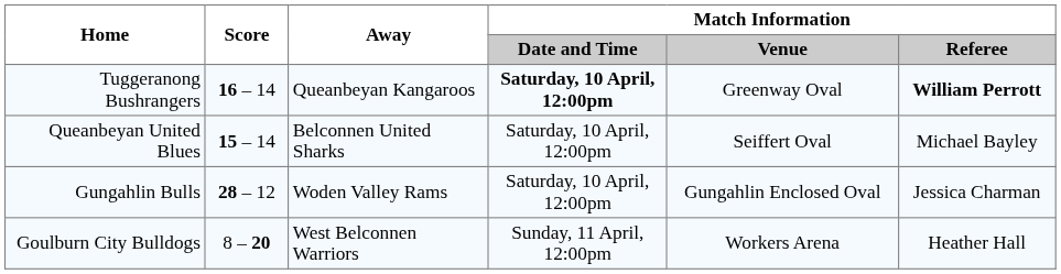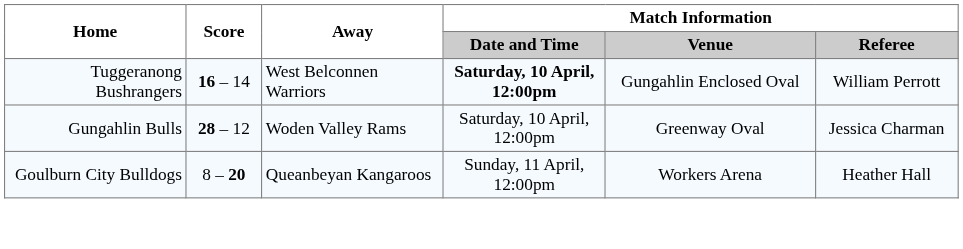 <table border="1" cellpadding="3" cellspacing="0" width="100%" style="border-collapse:collapse;  text-align:center;">
 <tr>
 <th rowspan="2" width="19%">Home</th>
 <th rowspan="2" width="8%">Score</th>
 <th rowspan="2" width="19%">Away</th>
 <th colspan="3">Match Information</th>
 </tr>
 <tr bgcolor="#CCCCCC">
 <th width="17%">Date and Time</th>
 <th width="22%">Venue</th>
 <th width="50%">Referee</th>
 </tr>
 <tr style="text-align:center; background:#f5faff;">
 <td align="right">Tuggeranong Bushrangers </td>
 <td><strong>16</strong> – 14</td>
-<td align="left"> Queanbeyan Kangaroos</td>
+<td align="left"> West Belconnen Warriors</td>
 <td><strong>Saturday, 10 April, 12:00pm</strong></td>
-<td>Greenway Oval</td>
-<td><strong>William Perrott</strong></td>
-</tr>
-<tr style="text-align:center; background:#f5faff;">
-<td align="right">Queanbeyan United Blues </td>
-<td><strong>15</strong> – 14</td>
-<td align="left"> Belconnen United Sharks</td>
-<td>Saturday, 10 April, 12:00pm</td>
-<td>Seiffert Oval</td>
-<td>Michael Bayley</td>
+<td>Gungahlin Enclosed Oval</td>
+<td>William Perrott</td>
 </tr>
 <tr style="text-align:center; background:#f5faff;">
 <td align="right">Gungahlin Bulls </td>
 <td><strong>28</strong> – 12</td>
 <td align="left"> Woden Valley Rams</td>
 <td>Saturday, 10 April, 12:00pm</td>
-<td>Gungahlin Enclosed Oval</td>
+<td>Greenway Oval</td>
 <td>Jessica Charman</td>
 </tr>
 <tr style="text-align:center; background:#f5faff;">
 <td align="right">Goulburn City Bulldogs </td>
 <td>8 – <strong>20</strong></td>
-<td align="left"> West Belconnen Warriors</td>
+<td align="left"> Queanbeyan Kangaroos</td>
 <td>Sunday, 11 April, 12:00pm</td>
 <td>Workers Arena</td>
 <td>Heather Hall</td>
 </tr>
 </table>
